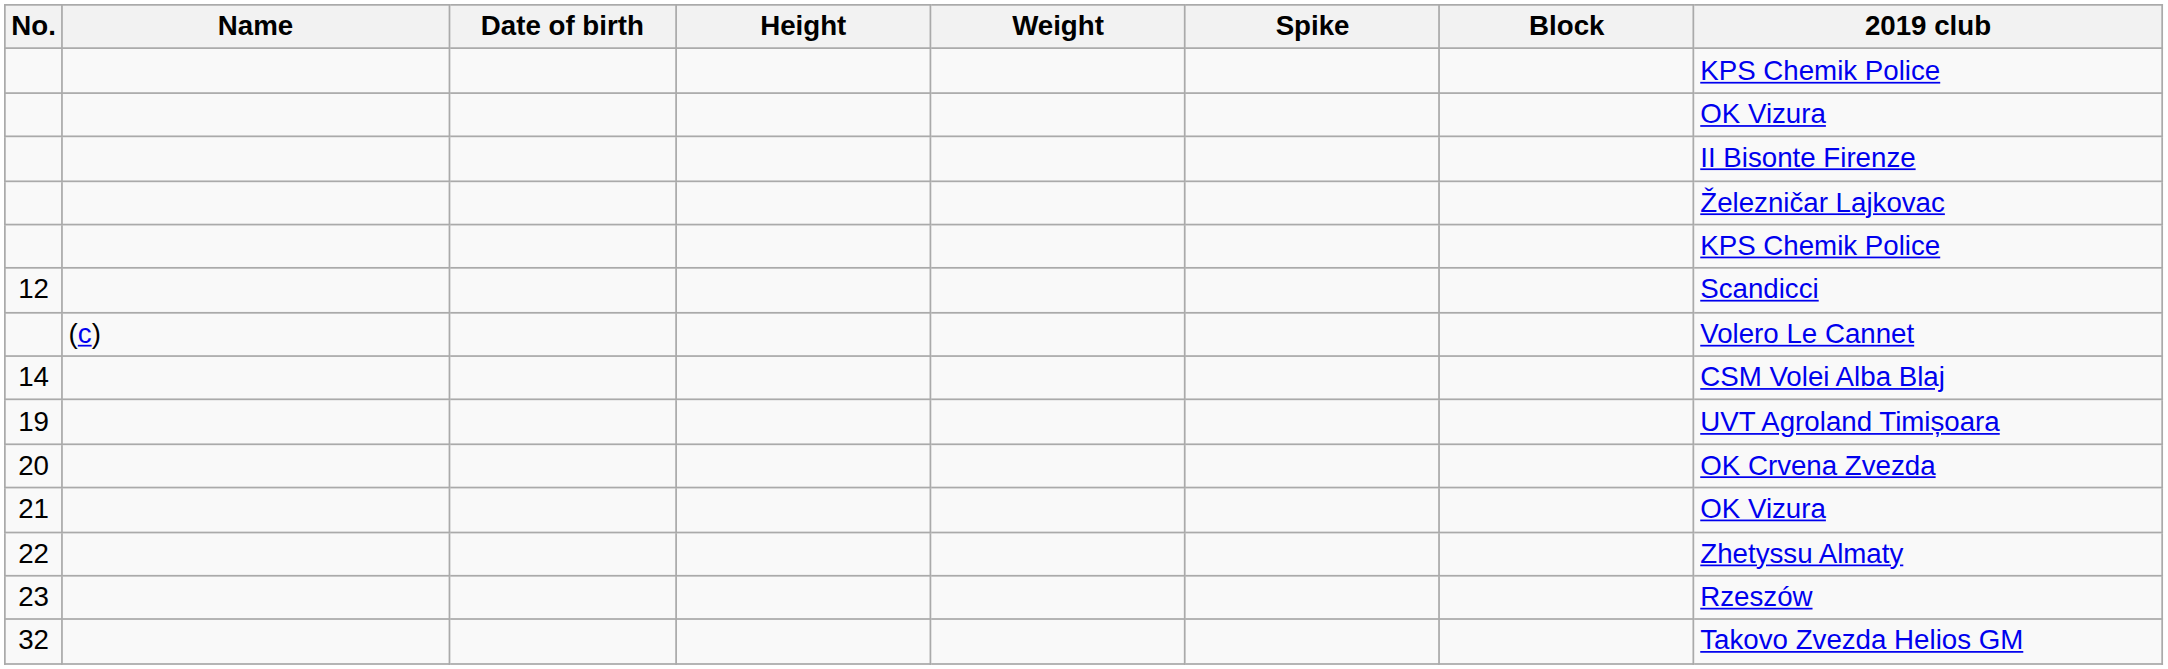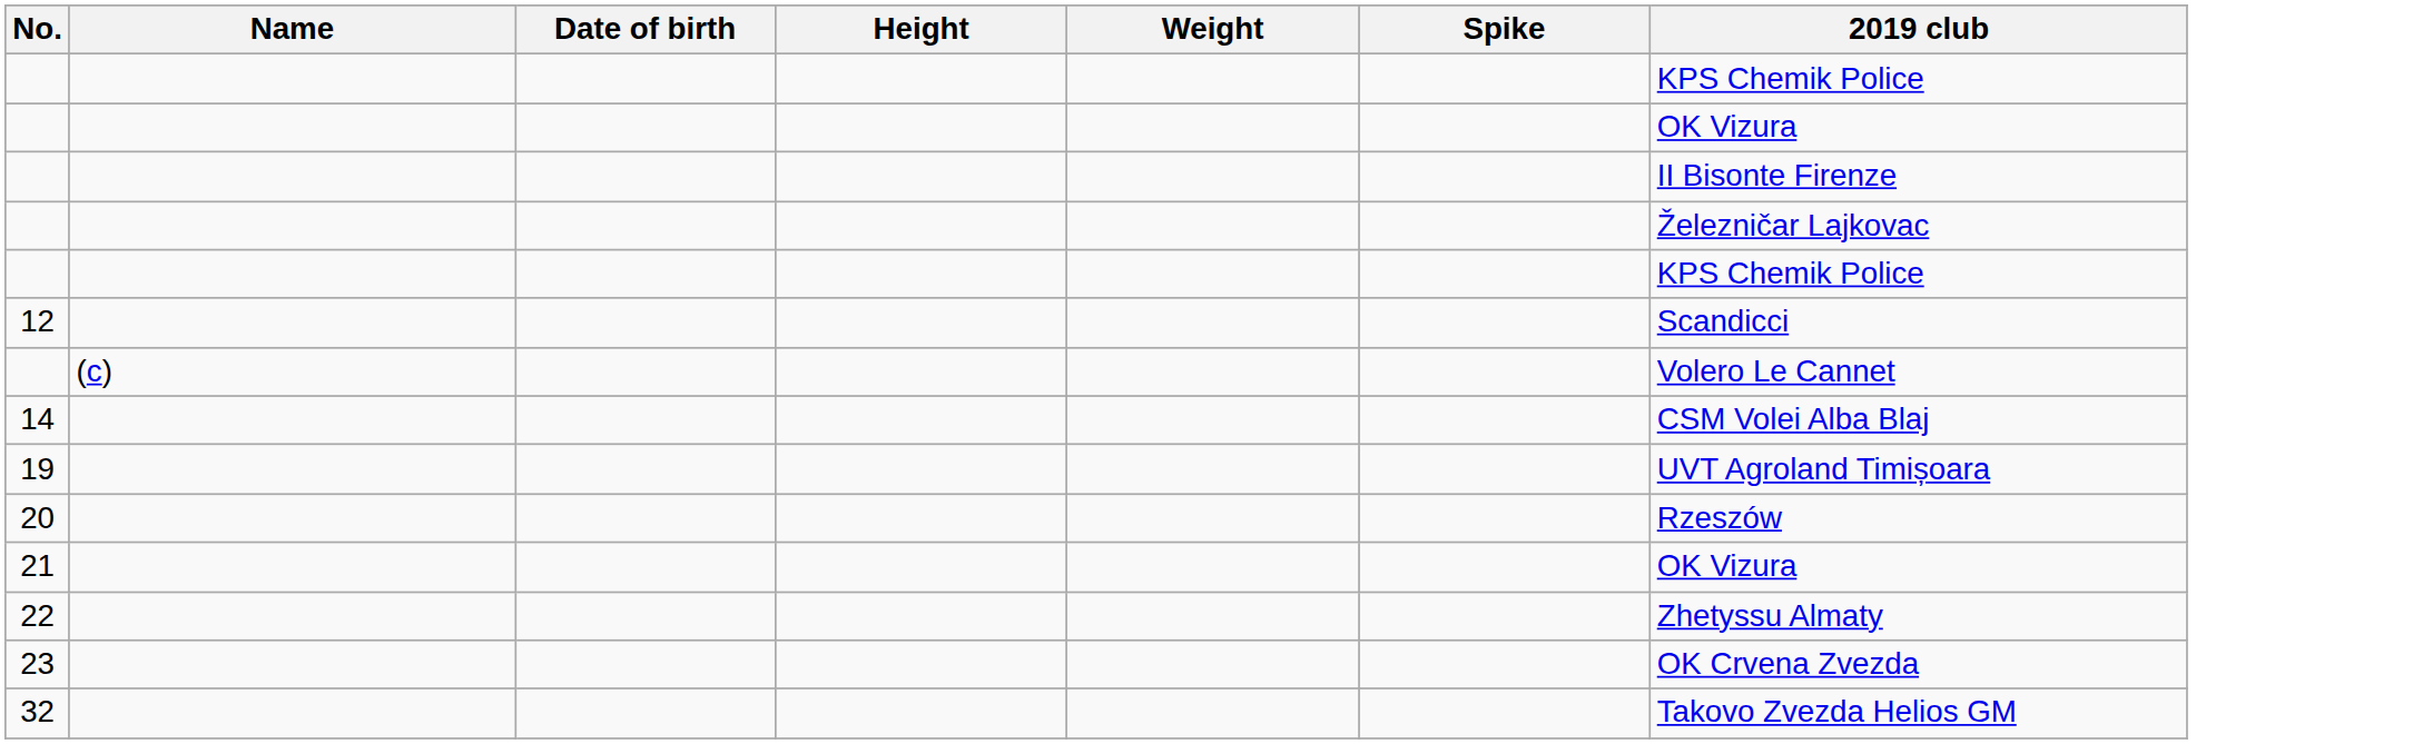 <table class="wikitable sortable" style="font-size:100%; text-align:center;">
 <tr>
 <th>No.</th>
 <th style="width:14em">Name</th>
 <th style="width:8em">Date of birth</th>
 <th style="width:9em">Height</th>
 <th style="width:9em">Weight</th>
 <th style="width:9em">Spike</th>
-<th style="width:9em">Block</th>
 <th style="width:17em">2019 club</th>
 </tr>
 <tr>
 <td></td>
 <td align=left></td>
 <td align=right></td>
-<td></td>
 <td></td>
 <td></td>
 <td></td>
 <td align=left> <a href='#'>KPS Chemik Police</a></td>
 </tr>
 <tr>
 <td></td>
 <td align=left></td>
 <td align=right></td>
 <td></td>
 <td></td>
 <td></td>
-<td></td>
 <td align=left> <a href='#'>OK Vizura</a></td>
 </tr>
 <tr>
 <td></td>
 <td align=left></td>
 <td align=right></td>
-<td></td>
 <td></td>
 <td></td>
 <td></td>
 <td align=left> <a href='#'>II Bisonte Firenze</a></td>
 </tr>
 <tr>
 <td></td>
 <td align=left></td>
 <td align=right></td>
 <td></td>
 <td></td>
 <td></td>
-<td></td>
 <td align=left> <a href='#'>Železničar Lajkovac</a></td>
 </tr>
 <tr>
 <td></td>
 <td align=left></td>
 <td align=right></td>
-<td></td>
 <td></td>
 <td></td>
 <td></td>
 <td align=left> <a href='#'>KPS Chemik Police</a></td>
 </tr>
 <tr>
 <td>12</td>
 <td align=left></td>
 <td align=right></td>
 <td></td>
 <td></td>
 <td></td>
-<td></td>
 <td align=left> <a href='#'>Scandicci</a></td>
 </tr>
 <tr>
 <td></td>
 <td align=left> (<a href='#'>c</a>)</td>
 <td align=right></td>
-<td></td>
 <td></td>
 <td></td>
 <td></td>
 <td align=left> <a href='#'>Volero Le Cannet</a></td>
 </tr>
 <tr>
 <td>14</td>
 <td align=left></td>
 <td align=right></td>
 <td></td>
 <td></td>
 <td></td>
-<td></td>
 <td align=left> <a href='#'>CSM Volei Alba Blaj</a></td>
 </tr>
 <tr>
 <td>19</td>
 <td align=left></td>
 <td align=right></td>
-<td></td>
 <td></td>
 <td></td>
 <td></td>
 <td align=left> <a href='#'>UVT Agroland Timișoara</a></td>
 </tr>
 <tr>
 <td>20</td>
 <td align=left></td>
 <td align=right></td>
 <td></td>
 <td></td>
 <td></td>
-<td></td>
-<td align=left> <a href='#'>OK Crvena Zvezda</a></td>
+<td align=left> <a href='#'>Rzeszów</a></td>
 </tr>
 <tr>
 <td>21</td>
 <td align=left></td>
 <td align=right></td>
-<td></td>
 <td></td>
 <td></td>
 <td></td>
 <td align=left> <a href='#'>OK Vizura</a></td>
 </tr>
 <tr>
 <td>22</td>
 <td align=left></td>
 <td align=right></td>
 <td></td>
 <td></td>
 <td></td>
-<td></td>
 <td align=left> <a href='#'>Zhetyssu Almaty</a></td>
 </tr>
 <tr>
 <td>23</td>
 <td align=left></td>
 <td align=right></td>
 <td></td>
 <td></td>
 <td></td>
-<td></td>
-<td align=left> <a href='#'>Rzeszów</a></td>
+<td align=left> <a href='#'>OK Crvena Zvezda</a></td>
 </tr>
 <tr>
 <td>32</td>
 <td align=left></td>
 <td align=right></td>
 <td></td>
 <td></td>
 <td></td>
-<td></td>
 <td align=left> <a href='#'>Takovo Zvezda Helios GM</a></td>
 </tr>
 </table>
